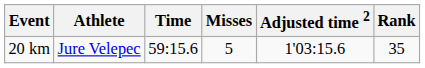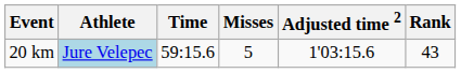 <table class="wikitable" style="font-size:90%">
 <tr>
 <th>Event</th>
 <th>Athlete</th>
 <th>Time</th>
 <th>Misses</th>
 <th>Adjusted time <sup>2</sup></th>
 <th>Rank</th>
 </tr>
 <tr>
 <td>20 km</td>
-<td><a href='#'>Jure Velepec</a></td>
+<td style="background: lightblue;"><a href='#'>Jure Velepec</a></td>
 <td align="center">59:15.6</td>
 <td align="center">5</td>
 <td align="center">1'03:15.6</td>
-<td align="center">35</td>
+<td align="center">43</td>
 </tr>
 </table>
